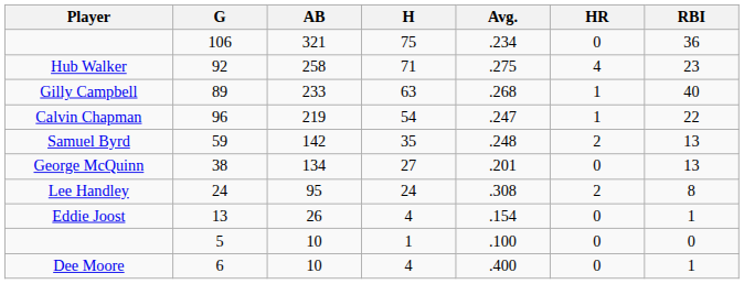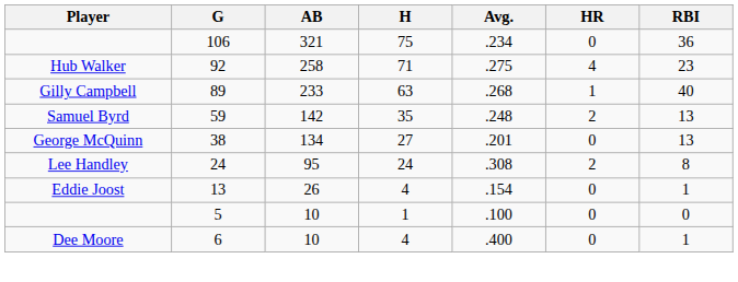 <table class="wikitable sortable">
 <tr>
 <th bgcolor="#DDDDFF" width="16%">Player</th>
 <th bgcolor="#DDDDFF" width="9%">G</th>
 <th bgcolor="#DDDDFF" width="9%">AB</th>
 <th bgcolor="#DDDDFF" width="9%">H</th>
 <th bgcolor="#DDDDFF" width="9%">Avg.</th>
 <th bgcolor="#DDDDFF" width="9%">HR</th>
 <th bgcolor="#DDDDFF" width="9%">RBI</th>
 </tr>
 <tr align="center">
 <td></td>
 <td>106</td>
 <td>321</td>
 <td>75</td>
 <td>.234</td>
 <td>0</td>
 <td>36</td>
 </tr>
 <tr align="center">
 <td><a href='#'>Hub Walker</a></td>
 <td>92</td>
 <td>258</td>
 <td>71</td>
 <td>.275</td>
 <td>4</td>
 <td>23</td>
 </tr>
 <tr align="center">
 <td><a href='#'>Gilly Campbell</a></td>
 <td>89</td>
 <td>233</td>
 <td>63</td>
 <td>.268</td>
 <td>1</td>
 <td>40</td>
-</tr>
-<tr align="center">
-<td><a href='#'>Calvin Chapman</a></td>
-<td>96</td>
-<td>219</td>
-<td>54</td>
-<td>.247</td>
-<td>1</td>
-<td>22</td>
 </tr>
 <tr align="center">
 <td><a href='#'>Samuel Byrd</a></td>
 <td>59</td>
 <td>142</td>
 <td>35</td>
 <td>.248</td>
 <td>2</td>
 <td>13</td>
 </tr>
 <tr align="center">
 <td><a href='#'>George McQuinn</a></td>
 <td>38</td>
 <td>134</td>
 <td>27</td>
 <td>.201</td>
 <td>0</td>
 <td>13</td>
 </tr>
 <tr align="center">
 <td><a href='#'>Lee Handley</a></td>
 <td>24</td>
 <td>95</td>
 <td>24</td>
 <td>.308</td>
 <td>2</td>
 <td>8</td>
 </tr>
 <tr align="center">
 <td><a href='#'>Eddie Joost</a></td>
 <td>13</td>
 <td>26</td>
 <td>4</td>
 <td>.154</td>
 <td>0</td>
 <td>1</td>
 </tr>
 <tr align="center">
 <td></td>
 <td>5</td>
 <td>10</td>
 <td>1</td>
 <td>.100</td>
 <td>0</td>
 <td>0</td>
 </tr>
 <tr align="center">
 <td><a href='#'>Dee Moore</a></td>
 <td>6</td>
 <td>10</td>
 <td>4</td>
 <td>.400</td>
 <td>0</td>
 <td>1</td>
 </tr>
 </table>
